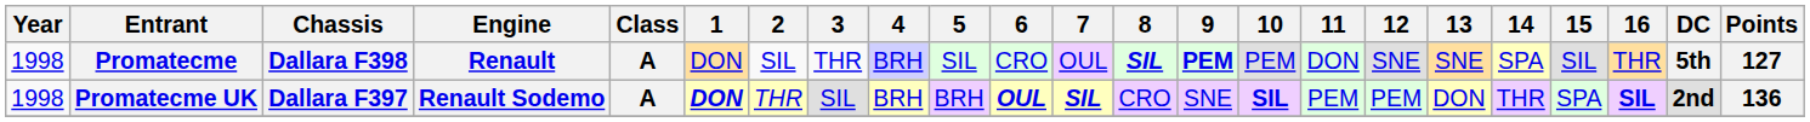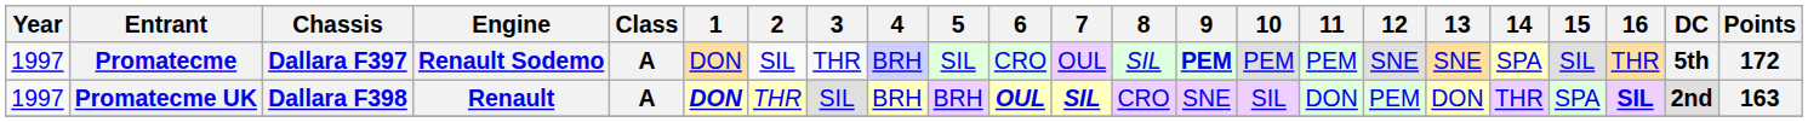 <table class="wikitable" style="text-align:center; font-size:85%">
 <tr>
 <th>Year</th>
 <th>Entrant</th>
 <th>Chassis</th>
 <th>Engine</th>
 <th>Class</th>
 <th>1</th>
 <th>2</th>
 <th>3</th>
 <th>4</th>
 <th>5</th>
 <th>6</th>
 <th>7</th>
 <th>8</th>
 <th>9</th>
 <th>10</th>
 <th>11</th>
 <th>12</th>
 <th>13</th>
 <th>14</th>
 <th>15</th>
 <th>16</th>
 <th>DC</th>
 <th>Points</th>
 </tr>
 <tr>
-<td><a href='#'>1998</a></td>
+<td><a href='#'>1997</a></td>
 <th nowrap><a href='#'>Promatecme</a></th>
-<th nowrap><a href='#'>Dallara F398</a></th>
-<th nowrap><a href='#'>Renault</a></th>
+<th nowrap><a href='#'>Dallara F397</a></th>
+<th nowrap><a href='#'>Renault Sodemo</a></th>
 <th>A</th>
 <td style="background:#FFDF9F;"><a href='#'>DON</a><br></td>
 <td><a href='#'>SIL</a></td>
 <td><a href='#'>THR</a></td>
 <td style="background:#CFCFFF;"><a href='#'>BRH</a><br></td>
 <td style="background:#DFFFDF;"><a href='#'>SIL</a><br></td>
 <td style="background:#DFFFDF;"><a href='#'>CRO</a><br></td>
 <td style="background:#EFCFFF;"><a href='#'>OUL</a><br></td>
-<td style="background:#DFFFDF;"><strong><em><a href='#'>SIL</a></em><br></strong></td>
+<td style="background:#DFFFDF;"><em><a href='#'>SIL</a></em><br></td>
 <td style="background:#DFFFDF;"><strong><a href='#'>PEM</a><br></strong></td>
 <td style="background:#DFDFDF;"><a href='#'>PEM</a><br></td>
-<td style="background:#DFFFDF;"><a href='#'>DON</a><br></td>
+<td style="background:#DFFFDF;"><a href='#'>PEM</a><br></td>
 <td style="background:#DFDFDF;"><a href='#'>SNE</a><br></td>
 <td style="background:#FFDF9F;"><a href='#'>SNE</a><br></td>
 <td style="background:#FFFFBF;"><a href='#'>SPA</a><br></td>
 <td style="background:#DFDFDF;"><a href='#'>SIL</a><br></td>
 <td style="background:#FFDF9F;"><a href='#'>THR</a><br></td>
 <th>5th</th>
-<th>127</th>
+<th>172</th>
 </tr>
 <tr>
-<td><a href='#'>1998</a></td>
+<td><a href='#'>1997</a></td>
 <th nowrap><a href='#'>Promatecme UK</a></th>
-<th nowrap><a href='#'>Dallara F397</a></th>
-<th nowrap><a href='#'>Renault Sodemo</a></th>
+<th nowrap><a href='#'>Dallara F398</a></th>
+<th nowrap><a href='#'>Renault</a></th>
 <th>A</th>
 <td style="background:#FFFFBF;"><strong><em><a href='#'>DON</a></em></strong><br></td>
 <td style="background:#FFFFBF;"><em><a href='#'>THR</a></em><br></td>
 <td style="background:#DFDFDF;"><a href='#'>SIL</a><br></td>
 <td style="background:#FFFFBF;"><a href='#'>BRH</a><br></td>
 <td style="background:#EFCFFF;"><a href='#'>BRH</a><br></td>
 <td style="background:#FFFFBF;"><strong><em><a href='#'>OUL</a></em></strong><br></td>
 <td style="background:#FFFFBF;"><strong><em><a href='#'>SIL</a></em></strong><br></td>
 <td style="background:#EFCFFF;"><a href='#'>CRO</a><br></td>
 <td style="background:#EFCFFF;"><a href='#'>SNE</a><br></td>
-<td style="background:#EFCFFF;"><strong><a href='#'>SIL</a><br></strong></td>
-<td style="background:#DFFFDF;"><a href='#'>PEM</a><br></td>
+<td style="background:#EFCFFF;"><a href='#'>SIL</a><br></td>
+<td style="background:#DFFFDF;"><a href='#'>DON</a><br></td>
 <td style="background:#DFFFDF;"><a href='#'>PEM</a><br></td>
 <td style="background:#FFFFBF;"><a href='#'>DON</a><br></td>
 <td style="background:#EFCFFF;"><a href='#'>THR</a><br></td>
 <td style="background:#DFFFDF;"><a href='#'>SPA</a><br></td>
 <td style="background:#EFCFFF;"><strong><a href='#'>SIL</a></strong><br></td>
 <th style="background:#DFDFDF;">2nd</th>
-<th>136</th>
+<th>163</th>
 </tr>
 <tr>
 </tr>
 </table>
